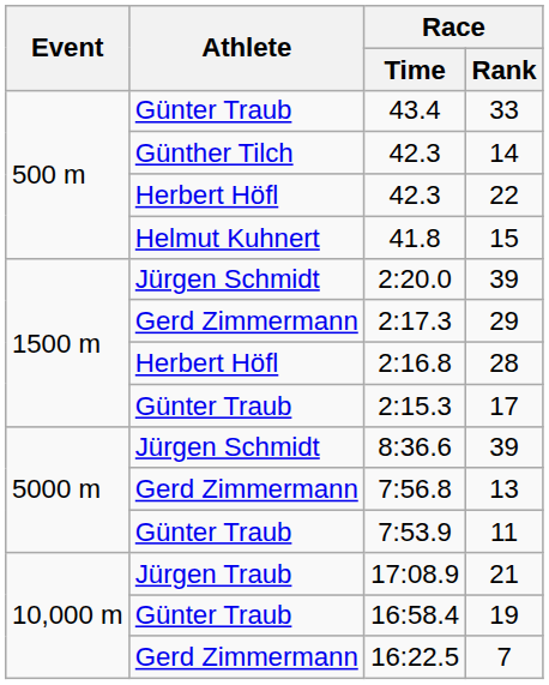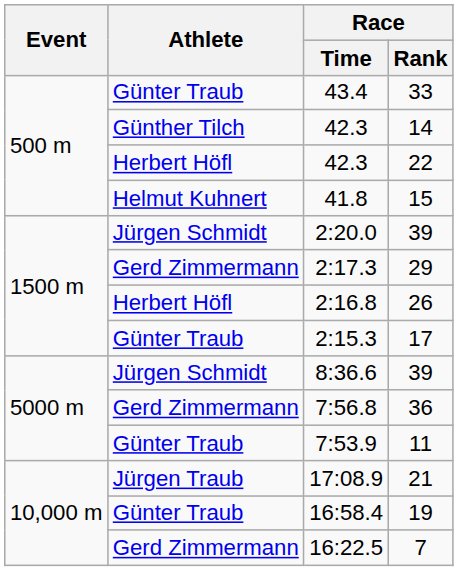 <table class="wikitable" border="1" style="font-size:90%">
 <tr>
 <th rowspan=2>Event</th>
 <th rowspan=2>Athlete</th>
 <th colspan=2>Race</th>
 </tr>
 <tr>
 <th>Time</th>
 <th>Rank</th>
 </tr>
 <tr>
 <td rowspan=4>500 m</td>
 <td><a href='#'>Günter Traub</a></td>
 <td align=center>43.4</td>
 <td align=center>33</td>
 </tr>
 <tr>
 <td><a href='#'>Günther Tilch</a></td>
 <td align=center>42.3</td>
 <td align=center>14</td>
 </tr>
 <tr>
 <td><a href='#'>Herbert Höfl</a></td>
 <td align=center>42.3</td>
 <td align=center>22</td>
 </tr>
 <tr>
 <td><a href='#'>Helmut Kuhnert</a></td>
 <td align=center>41.8</td>
 <td align=center>15</td>
 </tr>
 <tr>
 <td rowspan=4>1500 m</td>
 <td><a href='#'>Jürgen Schmidt</a></td>
 <td align=center>2:20.0</td>
 <td align=center>39</td>
 </tr>
 <tr>
 <td><a href='#'>Gerd Zimmermann</a></td>
 <td align=center>2:17.3</td>
 <td align=center>29</td>
 </tr>
 <tr>
 <td><a href='#'>Herbert Höfl</a></td>
 <td align=center>2:16.8</td>
-<td align=center>28</td>
+<td align=center>26</td>
 </tr>
 <tr>
 <td><a href='#'>Günter Traub</a></td>
 <td align=center>2:15.3</td>
 <td align=center>17</td>
 </tr>
 <tr>
 <td rowspan=3>5000 m</td>
 <td><a href='#'>Jürgen Schmidt</a></td>
 <td align=center>8:36.6</td>
 <td align=center>39</td>
 </tr>
 <tr>
 <td><a href='#'>Gerd Zimmermann</a></td>
 <td align=center>7:56.8</td>
-<td align=center>13</td>
+<td align=center>36</td>
 </tr>
 <tr>
 <td><a href='#'>Günter Traub</a></td>
 <td align=center>7:53.9</td>
 <td align=center>11</td>
 </tr>
 <tr>
 <td rowspan=3>10,000 m</td>
 <td><a href='#'>Jürgen Traub</a></td>
 <td align=center>17:08.9</td>
 <td align=center>21</td>
 </tr>
 <tr>
 <td><a href='#'>Günter Traub</a></td>
 <td align=center>16:58.4</td>
 <td align=center>19</td>
 </tr>
 <tr>
 <td><a href='#'>Gerd Zimmermann</a></td>
 <td align=center>16:22.5</td>
 <td align=center>7</td>
 </tr>
 </table>
